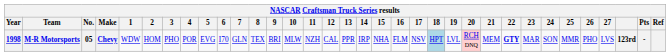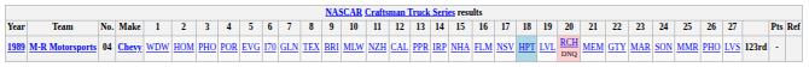 <table class="wikitable" style="text-align:center; font-size:75%">
 <tr>
 <th colspan=45><a href='#'>NASCAR</a> <a href='#'>Craftsman Truck Series</a> results</th>
 </tr>
 <tr>
 <th>Year</th>
 <th>Team</th>
 <th>No.</th>
 <th>Make</th>
 <th>1</th>
 <th>2</th>
 <th>3</th>
 <th>4</th>
 <th>5</th>
 <th>6</th>
 <th>7</th>
 <th>8</th>
 <th>9</th>
 <th>10</th>
 <th>11</th>
 <th>12</th>
 <th>13</th>
 <th>14</th>
 <th>15</th>
 <th>16</th>
 <th>17</th>
 <th>18</th>
 <th>19</th>
 <th>20</th>
 <th>21</th>
 <th>22</th>
 <th>23</th>
 <th>24</th>
 <th>25</th>
 <th>26</th>
 <th>27</th>
 <th></th>
 <th>Pts</th>
 <th>Ref</th>
 </tr>
 <tr>
-<th><a href='#'>1998</a></th>
+<th><a href='#'>1989</a></th>
 <th><a href='#'>M-R Motorsports</a></th>
-<th>05</th>
+<th>04</th>
 <th><a href='#'>Chevy</a></th>
 <td><a href='#'>WDW</a></td>
 <td><a href='#'>HOM</a></td>
 <td><a href='#'>PHO</a></td>
 <td><a href='#'>POR</a></td>
 <td><a href='#'>EVG</a></td>
 <td><a href='#'>I70</a></td>
 <td><a href='#'>GLN</a></td>
 <td><a href='#'>TEX</a></td>
 <td><a href='#'>BRI</a></td>
 <td><a href='#'>MLW</a></td>
 <td><a href='#'>NZH</a></td>
 <td><a href='#'>CAL</a></td>
 <td><a href='#'>PPR</a></td>
 <td><a href='#'>IRP</a></td>
 <td><a href='#'>NHA</a></td>
 <td><a href='#'>FLM</a></td>
 <td><a href='#'>NSV</a></td>
 <td style="background: lightblue;"><a href='#'>HPT</a></td>
 <td><a href='#'>LVL</a></td>
 <td style="background:#FFCFCF;"><a href='#'>RCH</a><br><small>DNQ</small></td>
 <td><a href='#'>MEM</a></td>
-<td><strong><a href='#'>GTY</a></strong></td>
+<td><a href='#'>GTY</a></td>
 <td><a href='#'>MAR</a></td>
 <td><a href='#'>SON</a></td>
 <td><a href='#'>MMR</a></td>
 <td><a href='#'>PHO</a></td>
 <td><a href='#'>LVS</a></td>
 <th>123rd</th>
 <th>-</th>
 <th></th>
 </tr>
 </table>
